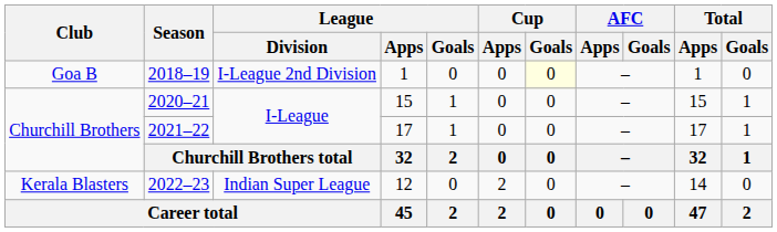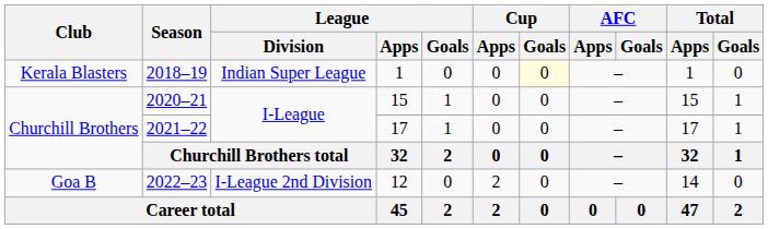 <table class="wikitable" style="text-align: center;">
 <tr>
 <th rowspan="2">Club</th>
 <th rowspan="2">Season</th>
 <th colspan="3">League</th>
 <th colspan="2">Cup</th>
 <th colspan="2"><a href='#'>AFC</a></th>
 <th colspan="2">Total</th>
 </tr>
 <tr>
 <th>Division</th>
 <th>Apps</th>
 <th>Goals</th>
 <th>Apps</th>
 <th>Goals</th>
 <th>Apps</th>
 <th>Goals</th>
 <th>Apps</th>
 <th>Goals</th>
 </tr>
 <tr>
-<td rowspan="1"><a href='#'>Goa B</a></td>
+<td><a href='#'>Kerala Blasters</a></td>
 <td><a href='#'>2018–19</a></td>
-<td rowspan="1"><a href='#'>I-League 2nd Division</a></td>
+<td><a href='#'>Indian Super League</a></td>
 <td>1</td>
 <td>0</td>
 <td>0</td>
 <td style="background: lightyellow;">0</td>
 <td colspan="2">–</td>
 <td>1</td>
 <td>0</td>
 </tr>
 <tr>
 <td rowspan="3"><a href='#'>Churchill Brothers</a></td>
 <td><a href='#'>2020–21</a></td>
 <td rowspan="2"><a href='#'>I-League</a></td>
 <td>15</td>
 <td>1</td>
 <td>0</td>
 <td>0</td>
 <td colspan="2">–</td>
 <td>15</td>
 <td>1</td>
 </tr>
 <tr>
 <td><a href='#'>2021–22</a></td>
 <td>17</td>
 <td>1</td>
 <td>0</td>
 <td>0</td>
 <td colspan="2">–</td>
 <td>17</td>
 <td>1</td>
 </tr>
 <tr>
 <th colspan="2">Churchill Brothers total</th>
 <th>32</th>
 <th>2</th>
 <th>0</th>
 <th>0</th>
 <th colspan="2">–</th>
 <th>32</th>
 <th>1</th>
 </tr>
 <tr>
-<td><a href='#'>Kerala Blasters</a></td>
+<td rowspan="1"><a href='#'>Goa B</a></td>
 <td><a href='#'>2022–23</a></td>
-<td><a href='#'>Indian Super League</a></td>
+<td rowspan="1"><a href='#'>I-League 2nd Division</a></td>
 <td>12</td>
 <td>0</td>
 <td>2</td>
 <td>0</td>
 <td colspan="2">–</td>
 <td>14</td>
 <td>0</td>
 </tr>
 <tr>
 <th colspan="3">Career total</th>
 <th>45</th>
 <th>2</th>
 <th>2</th>
 <th>0</th>
 <th>0</th>
 <th>0</th>
 <th>47</th>
 <th>2</th>
 </tr>
 </table>
